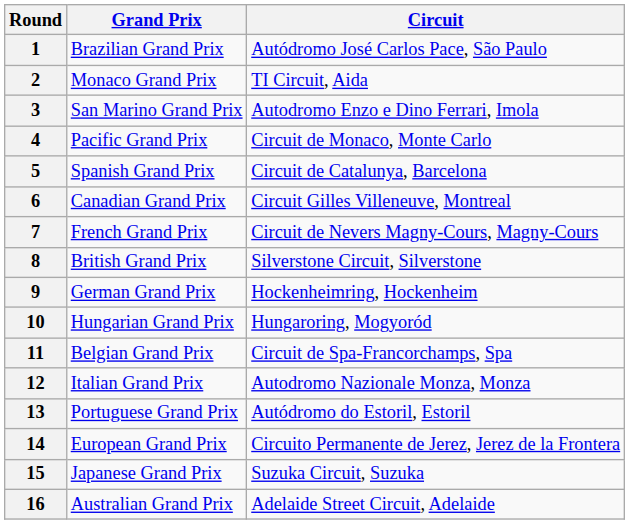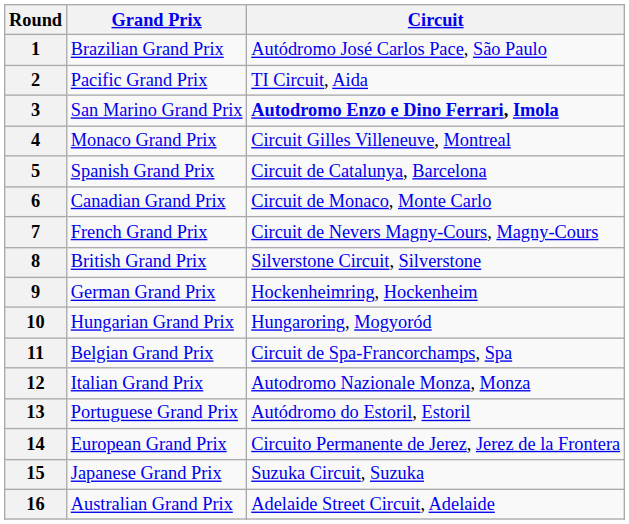 <table class="wikitable" style="font-size: 85%">
 <tr>
 <th>Round</th>
 <th><a href='#'>Grand Prix</a></th>
 <th><a href='#'>Circuit</a></th>
 </tr>
 <tr>
 <th>1</th>
 <td><a href='#'>Brazilian Grand Prix</a></td>
 <td> <a href='#'>Autódromo José Carlos Pace</a>, <a href='#'>São Paulo</a></td>
 </tr>
 <tr>
 <th>2</th>
-<td><a href='#'>Monaco Grand Prix</a></td>
+<td><a href='#'>Pacific Grand Prix</a></td>
 <td> <a href='#'>TI Circuit</a>, <a href='#'>Aida</a></td>
 </tr>
 <tr>
 <th>3</th>
 <td><a href='#'>San Marino Grand Prix</a></td>
-<td> <a href='#'>Autodromo Enzo e Dino Ferrari</a>, <a href='#'>Imola</a></td>
+<td><strong> <a href='#'>Autodromo Enzo e Dino Ferrari</a>, <a href='#'>Imola</a></strong></td>
 </tr>
 <tr>
 <th>4</th>
-<td><a href='#'>Pacific Grand Prix</a></td>
-<td> <a href='#'>Circuit de Monaco</a>, <a href='#'>Monte Carlo</a></td>
+<td><a href='#'>Monaco Grand Prix</a></td>
+<td> <a href='#'>Circuit Gilles Villeneuve</a>, <a href='#'>Montreal</a></td>
 </tr>
 <tr>
 <th>5</th>
 <td><a href='#'>Spanish Grand Prix</a></td>
 <td> <a href='#'>Circuit de Catalunya</a>, <a href='#'>Barcelona</a></td>
 </tr>
 <tr>
 <th>6</th>
 <td><a href='#'>Canadian Grand Prix</a></td>
-<td> <a href='#'>Circuit Gilles Villeneuve</a>, <a href='#'>Montreal</a></td>
+<td> <a href='#'>Circuit de Monaco</a>, <a href='#'>Monte Carlo</a></td>
 </tr>
 <tr>
 <th>7</th>
 <td><a href='#'>French Grand Prix</a></td>
 <td> <a href='#'>Circuit de Nevers Magny-Cours</a>, <a href='#'>Magny-Cours</a></td>
 </tr>
 <tr>
 <th>8</th>
 <td><a href='#'>British Grand Prix</a></td>
 <td> <a href='#'>Silverstone Circuit</a>, <a href='#'>Silverstone</a></td>
 </tr>
 <tr>
 <th>9</th>
 <td><a href='#'>German Grand Prix</a></td>
 <td> <a href='#'>Hockenheimring</a>, <a href='#'>Hockenheim</a></td>
 </tr>
 <tr>
 <th>10</th>
 <td><a href='#'>Hungarian Grand Prix</a></td>
 <td> <a href='#'>Hungaroring</a>, <a href='#'>Mogyoród</a></td>
 </tr>
 <tr>
 <th>11</th>
 <td><a href='#'>Belgian Grand Prix</a></td>
 <td> <a href='#'>Circuit de Spa-Francorchamps</a>, <a href='#'>Spa</a></td>
 </tr>
 <tr>
 <th>12</th>
 <td><a href='#'>Italian Grand Prix</a></td>
 <td> <a href='#'>Autodromo Nazionale Monza</a>, <a href='#'>Monza</a></td>
 </tr>
 <tr>
 <th>13</th>
 <td><a href='#'>Portuguese Grand Prix</a></td>
 <td> <a href='#'>Autódromo do Estoril</a>, <a href='#'>Estoril</a></td>
 </tr>
 <tr>
 <th>14</th>
 <td><a href='#'>European Grand Prix</a></td>
 <td> <a href='#'>Circuito Permanente de Jerez</a>, <a href='#'>Jerez de la Frontera</a></td>
 </tr>
 <tr>
 <th>15</th>
 <td><a href='#'>Japanese Grand Prix</a></td>
 <td> <a href='#'>Suzuka Circuit</a>, <a href='#'>Suzuka</a></td>
 </tr>
 <tr>
 <th>16</th>
 <td><a href='#'>Australian Grand Prix</a></td>
 <td> <a href='#'>Adelaide Street Circuit</a>, <a href='#'>Adelaide</a></td>
 </tr>
 </table>
